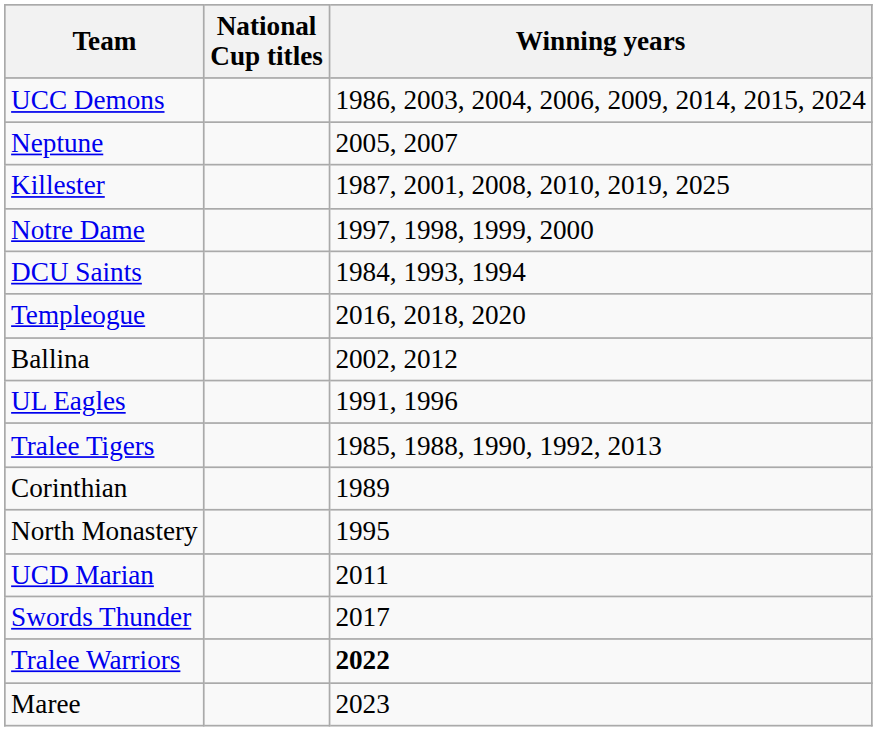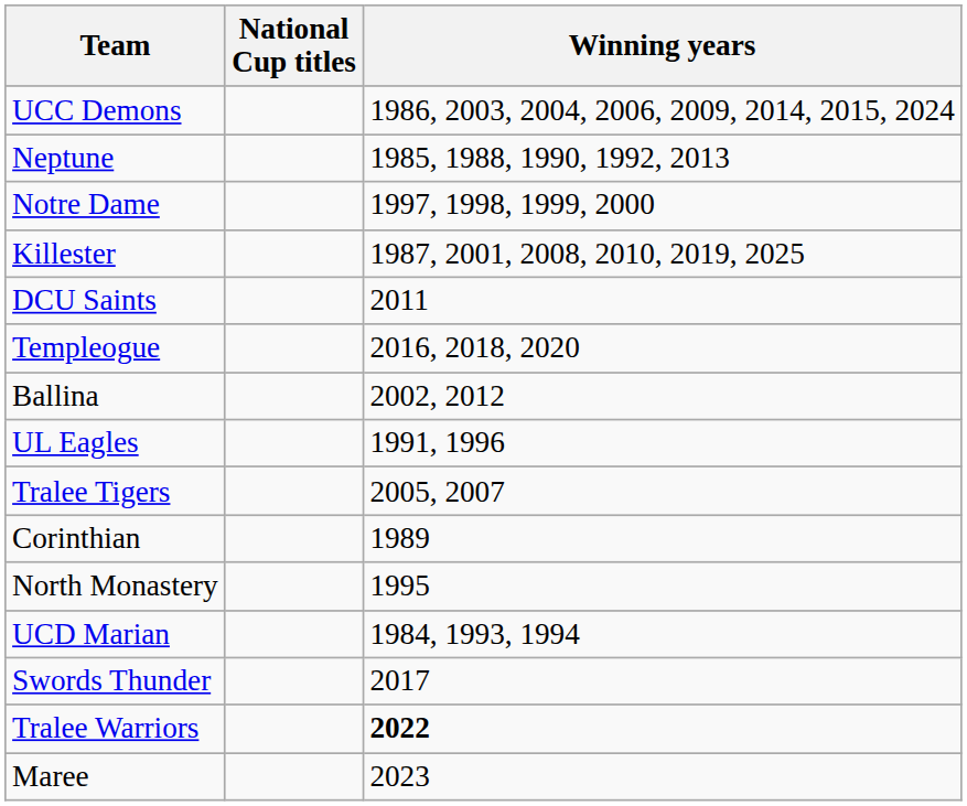 <table class="wikitable">
 <tr>
 <th>Team</th>
 <th>National <br> Cup titles</th>
 <th>Winning years</th>
 </tr>
 <tr>
 <td><a href='#'>UCC Demons</a></td>
 <td></td>
 <td>1986, 2003, 2004, 2006, 2009, 2014, 2015, 2024</td>
 </tr>
 <tr>
 <td><a href='#'>Neptune</a></td>
 <td></td>
-<td>2005, 2007</td>
+<td>1985, 1988, 1990, 1992, 2013</td>
+</tr>
+<tr>
+<td><a href='#'>Notre Dame</a></td>
+<td></td>
+<td>1997, 1998, 1999, 2000</td>
 </tr>
 <tr>
 <td><a href='#'>Killester</a></td>
 <td></td>
 <td>1987, 2001, 2008, 2010, 2019, 2025</td>
 </tr>
 <tr>
-<td><a href='#'>Notre Dame</a></td>
-<td></td>
-<td>1997, 1998, 1999, 2000</td>
-</tr>
-<tr>
 <td><a href='#'>DCU Saints</a></td>
 <td></td>
-<td>1984, 1993, 1994</td>
+<td>2011</td>
 </tr>
 <tr>
 <td><a href='#'>Templeogue</a></td>
 <td></td>
 <td>2016, 2018, 2020</td>
 </tr>
 <tr>
 <td>Ballina</td>
 <td></td>
 <td>2002, 2012</td>
 </tr>
 <tr>
 <td><a href='#'>UL Eagles</a></td>
 <td></td>
 <td>1991, 1996</td>
 </tr>
 <tr>
 <td><a href='#'>Tralee Tigers</a></td>
 <td></td>
-<td>1985, 1988, 1990, 1992, 2013</td>
+<td>2005, 2007</td>
 </tr>
 <tr>
 <td>Corinthian</td>
 <td></td>
 <td>1989</td>
 </tr>
 <tr>
 <td>North Monastery</td>
 <td></td>
 <td>1995</td>
 </tr>
 <tr>
 <td><a href='#'>UCD Marian</a></td>
 <td></td>
-<td>2011</td>
+<td>1984, 1993, 1994</td>
 </tr>
 <tr>
 <td><a href='#'>Swords Thunder</a></td>
 <td></td>
 <td>2017</td>
 </tr>
 <tr>
 <td><a href='#'>Tralee Warriors</a></td>
 <td></td>
 <td><strong>2022</strong></td>
 </tr>
 <tr>
 <td>Maree</td>
 <td></td>
 <td>2023</td>
 </tr>
 </table>
